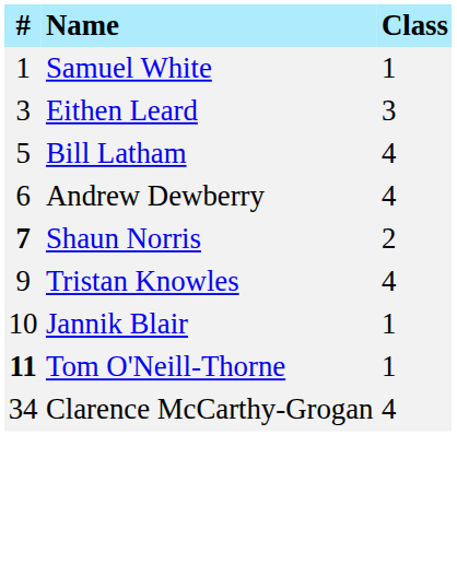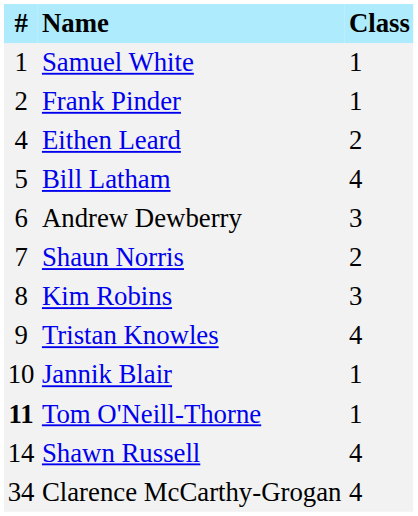 <table border=0 cellpadding=2 cellspacing=0  |- bgcolor=#F2F2F2 style="text-align:center; font-size:90%;">
 <tr bgcolor=#ADEBFD>
 <th>#</th>
 <th align=left>Name</th>
 <th align=left>Class</th>
 </tr>
 <tr>
 <td>1</td>
 <td align=left><a href='#'>Samuel White</a></td>
 <td align=left>1</td>
 </tr>
 <tr>
-<td>3</td>
+<td>2</td>
+<td align=left><a href='#'>Frank Pinder</a></td>
+<td align=left>1</td>
+</tr>
+<tr>
+<td>4</td>
 <td align=left><a href='#'>Eithen Leard</a></td>
-<td align=left>3</td>
+<td align=left>2</td>
 </tr>
 <tr>
 <td>5</td>
 <td align=left><a href='#'>Bill Latham</a></td>
 <td align=left>4</td>
 </tr>
 <tr>
 <td>6</td>
 <td align=left>Andrew Dewberry</td>
-<td align=left>4</td>
+<td align=left>3</td>
 </tr>
 <tr>
-<td><strong>7</strong></td>
+<td>7</td>
 <td align=left><a href='#'>Shaun Norris</a></td>
 <td align=left>2</td>
+</tr>
+<tr>
+<td>8</td>
+<td align=left><a href='#'>Kim Robins</a></td>
+<td align=left>3</td>
 </tr>
 <tr>
 <td>9</td>
 <td align=left><a href='#'>Tristan Knowles</a></td>
 <td align=left>4</td>
 </tr>
 <tr>
 <td>10</td>
 <td align=left><a href='#'>Jannik Blair</a></td>
 <td align=left>1</td>
 </tr>
 <tr>
 <td><strong>11</strong></td>
 <td align=left><a href='#'>Tom O'Neill-Thorne</a></td>
 <td align=left>1</td>
 </tr>
 <tr>
+<td>14</td>
+<td align=left><a href='#'>Shawn Russell</a></td>
+<td align=left>4</td>
+</tr>
+<tr>
 <td>34</td>
 <td align=left>Clarence McCarthy-Grogan</td>
 <td align=left>4</td>
 </tr>
 </table>
